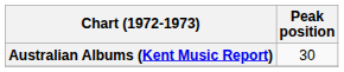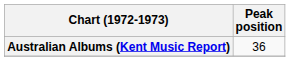 <table class="wikitable plainrowheaders sortable" style="text-align:center;">
 <tr>
 <th>Chart (1972-1973)</th>
 <th>Peak<br>position</th>
 </tr>
 <tr>
 <th scope="row">Australian Albums (<a href='#'>Kent Music Report</a>)</th>
-<td align="center">30</td>
+<td align="center">36</td>
 </tr>
 <tr>
 </tr>
 <tr>
 </tr>
 <tr>
 </tr>
 <tr>
 </tr>
 <tr>
 </tr>
 </table>
